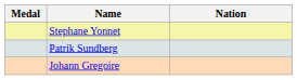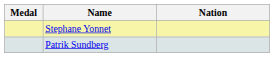 <table class=wikitable style="border:1px solid #AAAAAA;font-size:90%">
 <tr bgcolor="#E4E4E4">
 <th width=50>Medal</th>
 <th width=160>Name</th>
 <th width=160>Nation</th>
 </tr>
 <tr bgcolor="#F7F6A8">
 <td align="center"></td>
 <td><a href='#'>Stephane Yonnet</a></td>
 <td></td>
 </tr>
 <tr bgcolor="#DCE5E5">
 <td align="center"></td>
 <td><a href='#'>Patrik Sundberg</a></td>
 <td></td>
 </tr>
-<tr bgcolor="#FFDAB9">
-<td align="center"></td>
-<td><a href='#'>Johann Gregoire</a></td>
-<td></td>
-</tr>
 </table>
